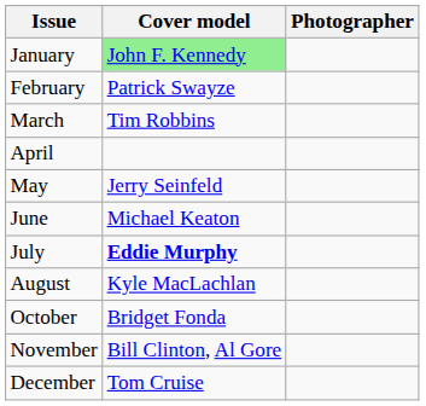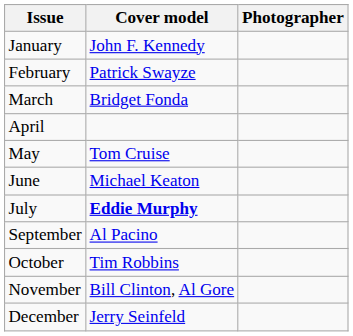 <table class="sortable wikitable">
 <tr>
 <th>Issue</th>
 <th>Cover model</th>
 <th>Photographer</th>
 </tr>
 <tr>
 <td>January</td>
-<td style="background: lightgreen;"><a href='#'>John F. Kennedy</a></td>
+<td><a href='#'>John F. Kennedy</a></td>
 <td></td>
 </tr>
 <tr>
 <td>February</td>
 <td><a href='#'>Patrick Swayze</a></td>
 <td></td>
 </tr>
 <tr>
 <td>March</td>
-<td><a href='#'>Tim Robbins</a></td>
+<td><a href='#'>Bridget Fonda</a></td>
 <td></td>
 </tr>
 <tr>
 <td>April</td>
 <td></td>
 <td></td>
 </tr>
 <tr>
 <td>May</td>
-<td><a href='#'>Jerry Seinfeld</a></td>
+<td><a href='#'>Tom Cruise</a></td>
 <td></td>
 </tr>
 <tr>
 <td>June</td>
 <td><a href='#'>Michael Keaton</a></td>
 <td></td>
 </tr>
 <tr>
 <td>July</td>
 <td><strong><a href='#'>Eddie Murphy</a></strong></td>
 <td></td>
 </tr>
 <tr>
-<td>August</td>
-<td><a href='#'>Kyle MacLachlan</a></td>
+<td>September</td>
+<td><a href='#'>Al Pacino</a></td>
 <td></td>
 </tr>
 <tr>
 <td>October</td>
-<td><a href='#'>Bridget Fonda</a></td>
+<td><a href='#'>Tim Robbins</a></td>
 <td></td>
 </tr>
 <tr>
 <td>November</td>
 <td><a href='#'>Bill Clinton</a>, <a href='#'>Al Gore</a></td>
 <td></td>
 </tr>
 <tr>
 <td>December</td>
-<td><a href='#'>Tom Cruise</a></td>
+<td><a href='#'>Jerry Seinfeld</a></td>
 <td></td>
 </tr>
 </table>
